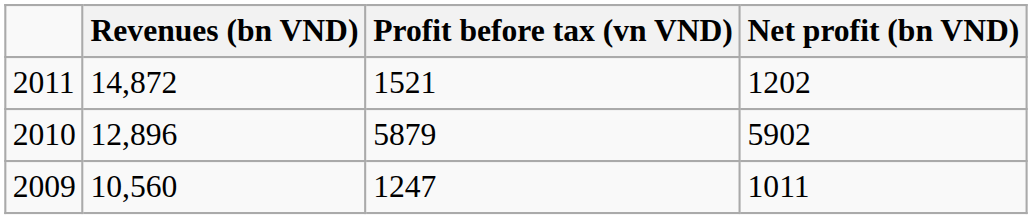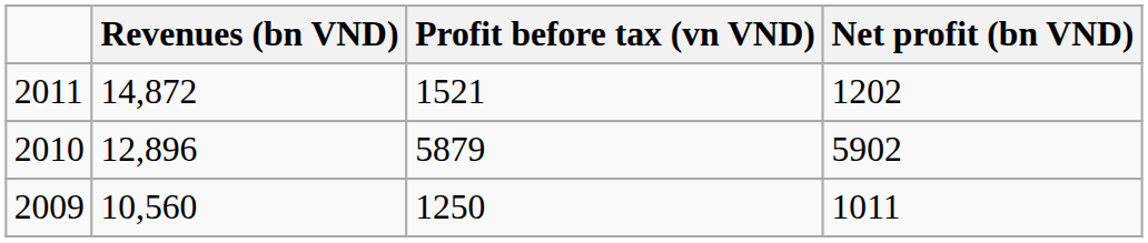 <table class="wikitable sortable" style="font-size:95%; margin:auto;">
 <tr>
 <td></td>
 <th>Revenues (bn VND)</th>
 <th>Profit before tax (vn VND)</th>
 <th>Net profit (bn VND)</th>
 </tr>
 <tr>
 <td>2011</td>
 <td>14,872</td>
 <td>1521</td>
 <td>1202</td>
 </tr>
 <tr>
 <td>2010</td>
 <td>12,896</td>
 <td>5879</td>
 <td>5902</td>
 </tr>
 <tr>
 <td>2009</td>
 <td>10,560</td>
-<td>1247</td>
+<td>1250</td>
 <td>1011</td>
 </tr>
 </table>
